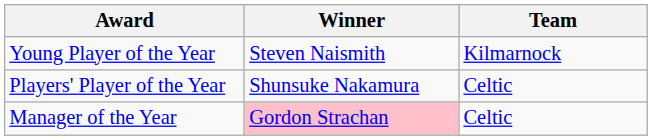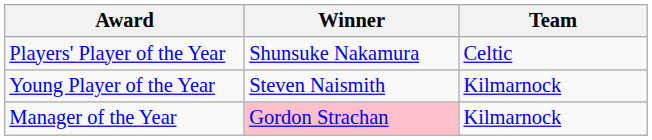 <table class="wikitable">
 <tr>
 <th width=180>Award</th>
 <th width=160>Winner</th>
 <th width=140>Team</th>
 </tr>
 <tr>
+<td><a href='#'>Players' Player of the Year</a></td>
+<td> <a href='#'>Shunsuke Nakamura</a></td>
+<td><a href='#'>Celtic</a></td>
+</tr>
+<tr>
 <td><a href='#'>Young Player of the Year</a></td>
 <td> <a href='#'>Steven Naismith</a></td>
 <td><a href='#'>Kilmarnock</a></td>
 </tr>
 <tr>
-<td><a href='#'>Players' Player of the Year</a></td>
-<td> <a href='#'>Shunsuke Nakamura</a></td>
-<td><a href='#'>Celtic</a></td>
-</tr>
-<tr>
 <td><a href='#'>Manager of the Year</a></td>
 <td style="background: pink;"> <a href='#'>Gordon Strachan</a></td>
-<td><a href='#'>Celtic</a></td>
+<td><a href='#'>Kilmarnock</a></td>
 </tr>
 </table>
